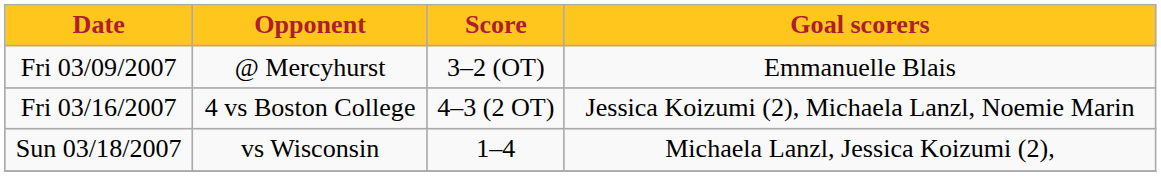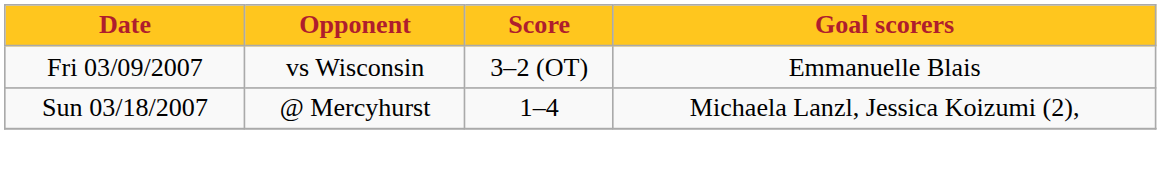 <table class="wikitable" width="80%">
 <tr align="center"  style=" background:#FFC61E;color:#AF1E2D;">
 <td><strong>Date</strong></td>
 <td><strong>Opponent</strong></td>
 <td><strong>Score</strong></td>
 <td><strong>Goal scorers</strong></td>
 </tr>
 <tr align="center" bgcolor="">
 <td>Fri 03/09/2007</td>
-<td>@ Mercyhurst</td>
+<td>vs Wisconsin</td>
 <td>3–2 (OT)</td>
 <td>Emmanuelle Blais</td>
 </tr>
 <tr align="center" bgcolor="">
-<td>Fri 03/16/2007</td>
-<td>4 vs Boston College</td>
-<td>4–3 (2 OT)</td>
-<td>Jessica Koizumi (2), Michaela Lanzl, Noemie Marin</td>
-</tr>
-<tr align="center" bgcolor="">
 <td>Sun 03/18/2007</td>
-<td>vs Wisconsin</td>
+<td>@ Mercyhurst</td>
 <td>1–4</td>
 <td>Michaela Lanzl, Jessica Koizumi (2),</td>
 </tr>
 <tr align="center" bgcolor="">
 </tr>
 </table>
